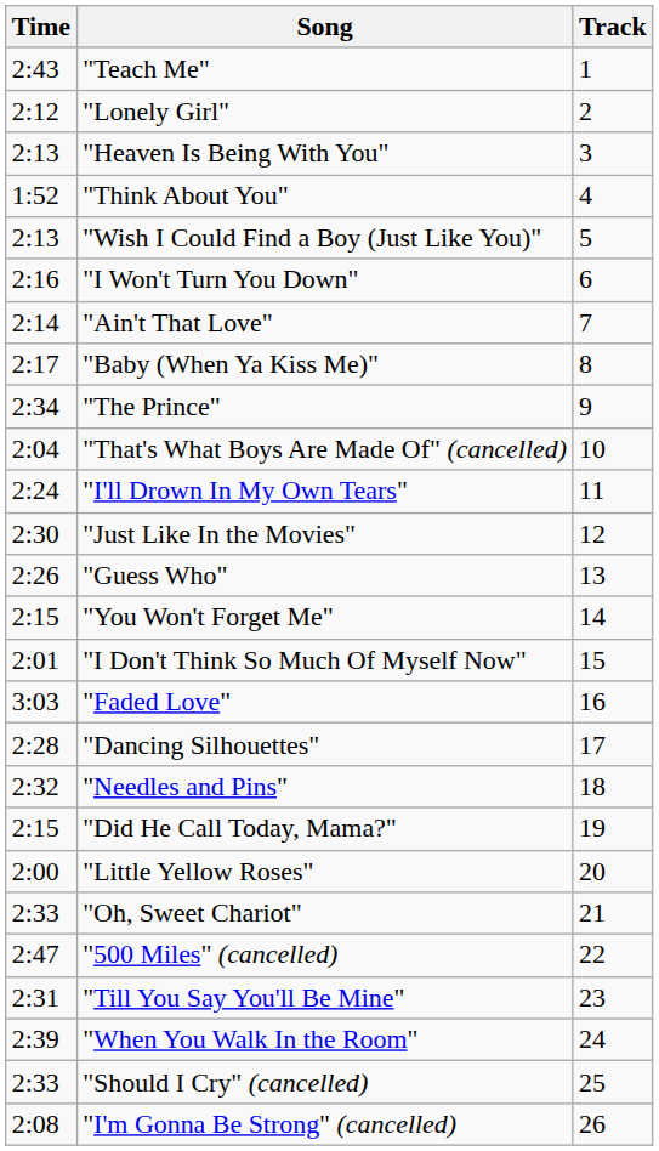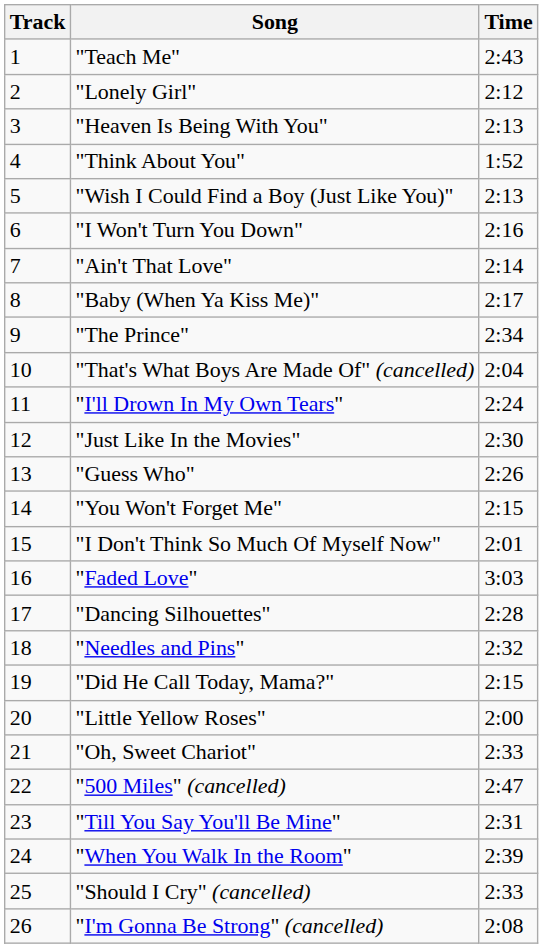 <table class="wikitable">
 <tr>
+<th>Track</th>
+<th>Song</th>
 <th>Time</th>
-<th>Song</th>
-<th>Track</th>
 </tr>
 <tr>
+<td>1</td>
+<td>"Teach Me"</td>
 <td>2:43</td>
-<td>"Teach Me"</td>
-<td>1</td>
 </tr>
 <tr>
+<td>2</td>
+<td>"Lonely Girl"</td>
 <td>2:12</td>
-<td>"Lonely Girl"</td>
-<td>2</td>
 </tr>
 <tr>
+<td>3</td>
+<td>"Heaven Is Being With You"</td>
 <td>2:13</td>
-<td>"Heaven Is Being With You"</td>
-<td>3</td>
 </tr>
 <tr>
+<td>4</td>
+<td>"Think About You"</td>
 <td>1:52</td>
-<td>"Think About You"</td>
-<td>4</td>
 </tr>
 <tr>
+<td>5</td>
+<td>"Wish I Could Find a Boy (Just Like You)"</td>
 <td>2:13</td>
-<td>"Wish I Could Find a Boy (Just Like You)"</td>
-<td>5</td>
 </tr>
 <tr>
+<td>6</td>
+<td>"I Won't Turn You Down"</td>
 <td>2:16</td>
-<td>"I Won't Turn You Down"</td>
-<td>6</td>
 </tr>
 <tr>
+<td>7</td>
+<td>"Ain't That Love"</td>
 <td>2:14</td>
-<td>"Ain't That Love"</td>
-<td>7</td>
 </tr>
 <tr>
+<td>8</td>
+<td>"Baby (When Ya Kiss Me)"</td>
 <td>2:17</td>
-<td>"Baby (When Ya Kiss Me)"</td>
-<td>8</td>
 </tr>
 <tr>
+<td>9</td>
+<td>"The Prince"</td>
 <td>2:34</td>
-<td>"The Prince"</td>
-<td>9</td>
 </tr>
 <tr>
+<td>10</td>
+<td>"That's What Boys Are Made Of" <em>(cancelled)</em></td>
 <td>2:04</td>
-<td>"That's What Boys Are Made Of" <em>(cancelled)</em></td>
-<td>10</td>
 </tr>
 <tr>
+<td>11</td>
+<td>"<a href='#'>I'll Drown In My Own Tears</a>"</td>
 <td>2:24</td>
-<td>"<a href='#'>I'll Drown In My Own Tears</a>"</td>
-<td>11</td>
 </tr>
 <tr>
+<td>12</td>
+<td>"Just Like In the Movies"</td>
 <td>2:30</td>
-<td>"Just Like In the Movies"</td>
-<td>12</td>
 </tr>
 <tr>
+<td>13</td>
+<td>"Guess Who"</td>
 <td>2:26</td>
-<td>"Guess Who"</td>
-<td>13</td>
 </tr>
 <tr>
+<td>14</td>
+<td>"You Won't Forget Me"</td>
 <td>2:15</td>
-<td>"You Won't Forget Me"</td>
-<td>14</td>
 </tr>
 <tr>
+<td>15</td>
+<td>"I Don't Think So Much Of Myself Now"</td>
 <td>2:01</td>
-<td>"I Don't Think So Much Of Myself Now"</td>
-<td>15</td>
 </tr>
 <tr>
+<td>16</td>
+<td>"<a href='#'>Faded Love</a>"</td>
 <td>3:03</td>
-<td>"<a href='#'>Faded Love</a>"</td>
-<td>16</td>
 </tr>
 <tr>
+<td>17</td>
+<td>"Dancing Silhouettes"</td>
 <td>2:28</td>
-<td>"Dancing Silhouettes"</td>
-<td>17</td>
 </tr>
 <tr>
+<td>18</td>
+<td>"<a href='#'>Needles and Pins</a>"</td>
 <td>2:32</td>
-<td>"<a href='#'>Needles and Pins</a>"</td>
-<td>18</td>
 </tr>
 <tr>
+<td>19</td>
+<td>"Did He Call Today, Mama?"</td>
 <td>2:15</td>
-<td>"Did He Call Today, Mama?"</td>
-<td>19</td>
 </tr>
 <tr>
+<td>20</td>
+<td>"Little Yellow Roses"</td>
 <td>2:00</td>
-<td>"Little Yellow Roses"</td>
-<td>20</td>
 </tr>
 <tr>
+<td>21</td>
+<td>"Oh, Sweet Chariot"</td>
 <td>2:33</td>
-<td>"Oh, Sweet Chariot"</td>
-<td>21</td>
 </tr>
 <tr>
+<td>22</td>
+<td>"<a href='#'>500 Miles</a>" <em>(cancelled)</em></td>
 <td>2:47</td>
-<td>"<a href='#'>500 Miles</a>" <em>(cancelled)</em></td>
-<td>22</td>
 </tr>
 <tr>
+<td>23</td>
+<td>"<a href='#'>Till You Say You'll Be Mine</a>"</td>
 <td>2:31</td>
-<td>"<a href='#'>Till You Say You'll Be Mine</a>"</td>
-<td>23</td>
 </tr>
 <tr>
+<td>24</td>
+<td>"<a href='#'>When You Walk In the Room</a>"</td>
 <td>2:39</td>
-<td>"<a href='#'>When You Walk In the Room</a>"</td>
-<td>24</td>
 </tr>
 <tr>
+<td>25</td>
+<td>"Should I Cry" <em>(cancelled)</em></td>
 <td>2:33</td>
-<td>"Should I Cry" <em>(cancelled)</em></td>
-<td>25</td>
 </tr>
 <tr>
+<td>26</td>
+<td>"<a href='#'>I'm Gonna Be Strong</a>" <em>(cancelled)</em></td>
 <td>2:08</td>
-<td>"<a href='#'>I'm Gonna Be Strong</a>" <em>(cancelled)</em></td>
-<td>26</td>
 </tr>
 </table>
